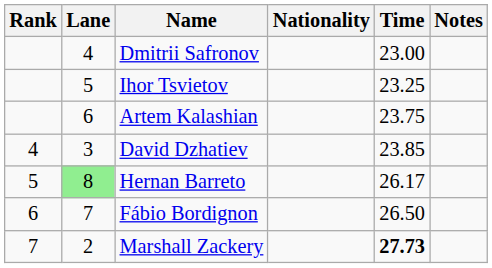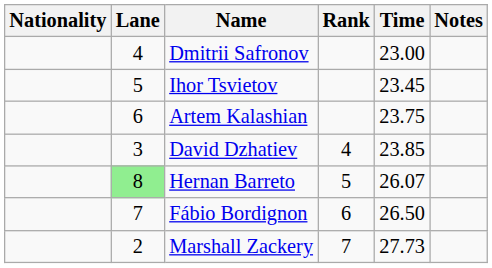 <table class="wikitable sortable" style="text-align:center">
 <tr>
-<th>Rank</th>
+<th>Nationality</th>
 <th>Lane</th>
 <th>Name</th>
-<th>Nationality</th>
+<th>Rank</th>
 <th>Time</th>
 <th>Notes</th>
 </tr>
 <tr>
-<td></td>
+<td align="left"></td>
 <td>4</td>
 <td align="left"><a href='#'>Dmitrii Safronov</a></td>
-<td align="left"></td>
+<td></td>
 <td>23.00</td>
 <td><strong></strong></td>
 </tr>
 <tr>
-<td></td>
+<td align="left"></td>
 <td>5</td>
 <td align="left"><a href='#'>Ihor Tsvietov</a></td>
-<td align="left"></td>
-<td>23.25</td>
+<td></td>
+<td>23.45</td>
 <td></td>
 </tr>
 <tr>
-<td></td>
+<td align="left"></td>
 <td>6</td>
 <td align="left"><a href='#'>Artem Kalashian</a></td>
-<td align="left"></td>
+<td></td>
 <td>23.75</td>
 <td></td>
 </tr>
 <tr>
-<td>4</td>
+<td align="left"></td>
 <td>3</td>
 <td align="left"><a href='#'>David Dzhatiev</a></td>
-<td align="left"></td>
+<td>4</td>
 <td>23.85</td>
 <td></td>
 </tr>
 <tr>
-<td>5</td>
+<td align="left"></td>
 <td style="background: lightgreen;">8</td>
 <td align="left"><a href='#'>Hernan Barreto</a></td>
-<td align="left"></td>
-<td>26.17</td>
+<td>5</td>
+<td>26.07</td>
 <td></td>
 </tr>
 <tr>
-<td>6</td>
+<td align="left"></td>
 <td>7</td>
 <td align="left"><a href='#'>Fábio Bordignon</a></td>
-<td align="left"></td>
+<td>6</td>
 <td>26.50</td>
 <td></td>
 </tr>
 <tr>
-<td>7</td>
+<td align="left"></td>
 <td>2</td>
 <td align="left"><a href='#'>Marshall Zackery</a></td>
-<td align="left"></td>
-<td><strong>27.73</strong></td>
+<td>7</td>
+<td>27.73</td>
 <td></td>
 </tr>
 </table>
